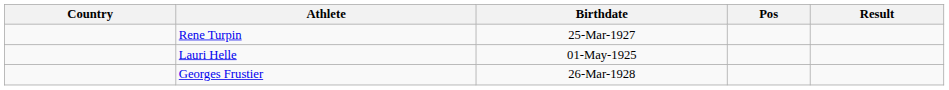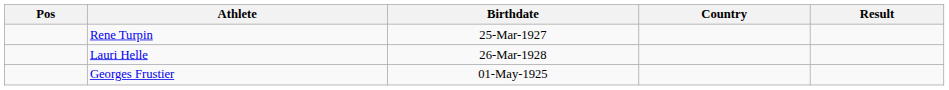 <table class="wikitable"  style="text-align:center; width:60%;">
 <tr>
-<th>Country</th>
+<th>Pos</th>
 <th>Athlete</th>
 <th>Birthdate</th>
-<th>Pos</th>
+<th>Country</th>
 <th>Result</th>
 </tr>
 <tr>
-<td align=left></td>
+<td align=center></td>
 <td align=left><a href='#'>Rene Turpin</a></td>
 <td>25-Mar-1927</td>
-<td align=center></td>
+<td align=left></td>
 <td></td>
 </tr>
 <tr>
+<td align=center></td>
+<td align=left><a href='#'>Lauri Helle</a></td>
+<td>26-Mar-1928</td>
 <td align=left></td>
-<td align=left><a href='#'>Lauri Helle</a></td>
-<td>01-May-1925</td>
-<td align=center></td>
 <td></td>
 </tr>
 <tr>
+<td align=center></td>
+<td align=left><a href='#'>Georges Frustier</a></td>
+<td>01-May-1925</td>
 <td align=left></td>
-<td align=left><a href='#'>Georges Frustier</a></td>
-<td>26-Mar-1928</td>
-<td align=center></td>
 <td></td>
 </tr>
 </table>
